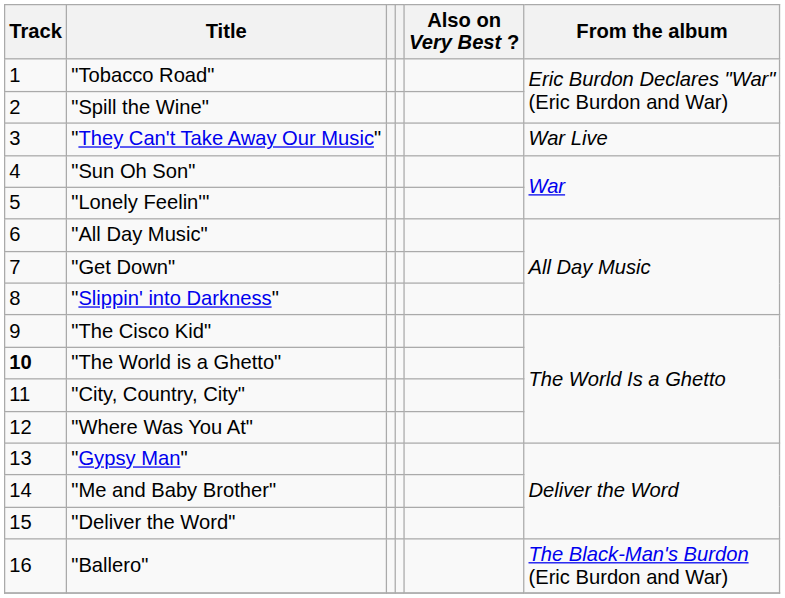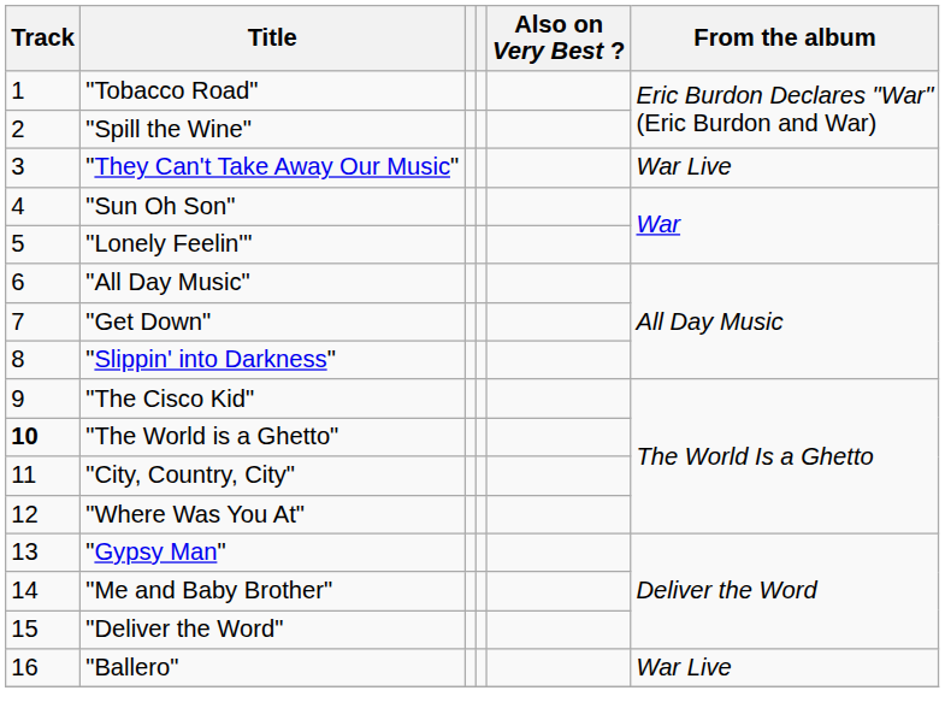 <table class="wikitable">
 <tr>
 <th>Track</th>
 <th>Title</th>
 <th></th>
 <th></th>
 <th>Also on<br><em>Very Best</em> ?</th>
 <th>From the album</th>
 </tr>
 <tr>
 <td>1</td>
 <td>"Tobacco Road"</td>
 <td></td>
 <td></td>
 <td></td>
 <td rowspan=2><em>Eric Burdon Declares "War"</em><br>(Eric Burdon and War)</td>
 </tr>
 <tr>
 <td>2</td>
 <td>"Spill the Wine"</td>
 <td></td>
 <td></td>
 <td></td>
 </tr>
 <tr>
 <td>3</td>
 <td>"<a href='#'>They Can't Take Away Our Music</a>"</td>
 <td></td>
 <td></td>
 <td></td>
 <td><em>War Live</em></td>
 </tr>
 <tr>
 <td>4</td>
 <td>"Sun Oh Son"</td>
 <td></td>
 <td></td>
 <td></td>
 <td rowspan=2><em><a href='#'>War</a></em></td>
 </tr>
 <tr>
 <td>5</td>
 <td>"Lonely Feelin'"</td>
 <td></td>
 <td></td>
 <td></td>
 </tr>
 <tr>
 <td>6</td>
 <td>"All Day Music"</td>
 <td></td>
 <td></td>
 <td></td>
 <td rowspan=3><em>All Day Music</em></td>
 </tr>
 <tr>
 <td>7</td>
 <td>"Get Down"</td>
 <td></td>
 <td></td>
 <td></td>
 </tr>
 <tr>
 <td>8</td>
 <td>"<a href='#'>Slippin' into Darkness</a>"</td>
 <td></td>
 <td></td>
 <td></td>
 </tr>
 <tr>
 <td>9</td>
 <td>"The Cisco Kid"</td>
 <td></td>
 <td></td>
 <td></td>
 <td rowspan=4><em>The World Is a Ghetto</em></td>
 </tr>
 <tr>
 <td><strong>10</strong></td>
 <td>"The World is a Ghetto"</td>
 <td></td>
 <td></td>
 <td></td>
 </tr>
 <tr>
 <td>11</td>
 <td>"City, Country, City"</td>
 <td></td>
 <td></td>
 <td></td>
 </tr>
 <tr>
 <td>12</td>
 <td>"Where Was You At"</td>
 <td></td>
 <td></td>
 <td></td>
 </tr>
 <tr>
 <td>13</td>
 <td>"<a href='#'>Gypsy Man</a>"</td>
 <td></td>
 <td></td>
 <td></td>
 <td rowspan=3><em>Deliver the Word</em></td>
 </tr>
 <tr>
 <td>14</td>
 <td>"Me and Baby Brother"</td>
 <td></td>
 <td></td>
 <td></td>
 </tr>
 <tr>
 <td>15</td>
 <td>"Deliver the Word"</td>
 <td></td>
 <td></td>
 <td></td>
 </tr>
 <tr>
 <td>16</td>
 <td>"Ballero"</td>
 <td></td>
 <td></td>
 <td></td>
-<td><em><a href='#'>The Black-Man's Burdon</a></em><br>(Eric Burdon and War)</td>
+<td><em>War Live</em></td>
 </tr>
 <tr>
 </tr>
 </table>
